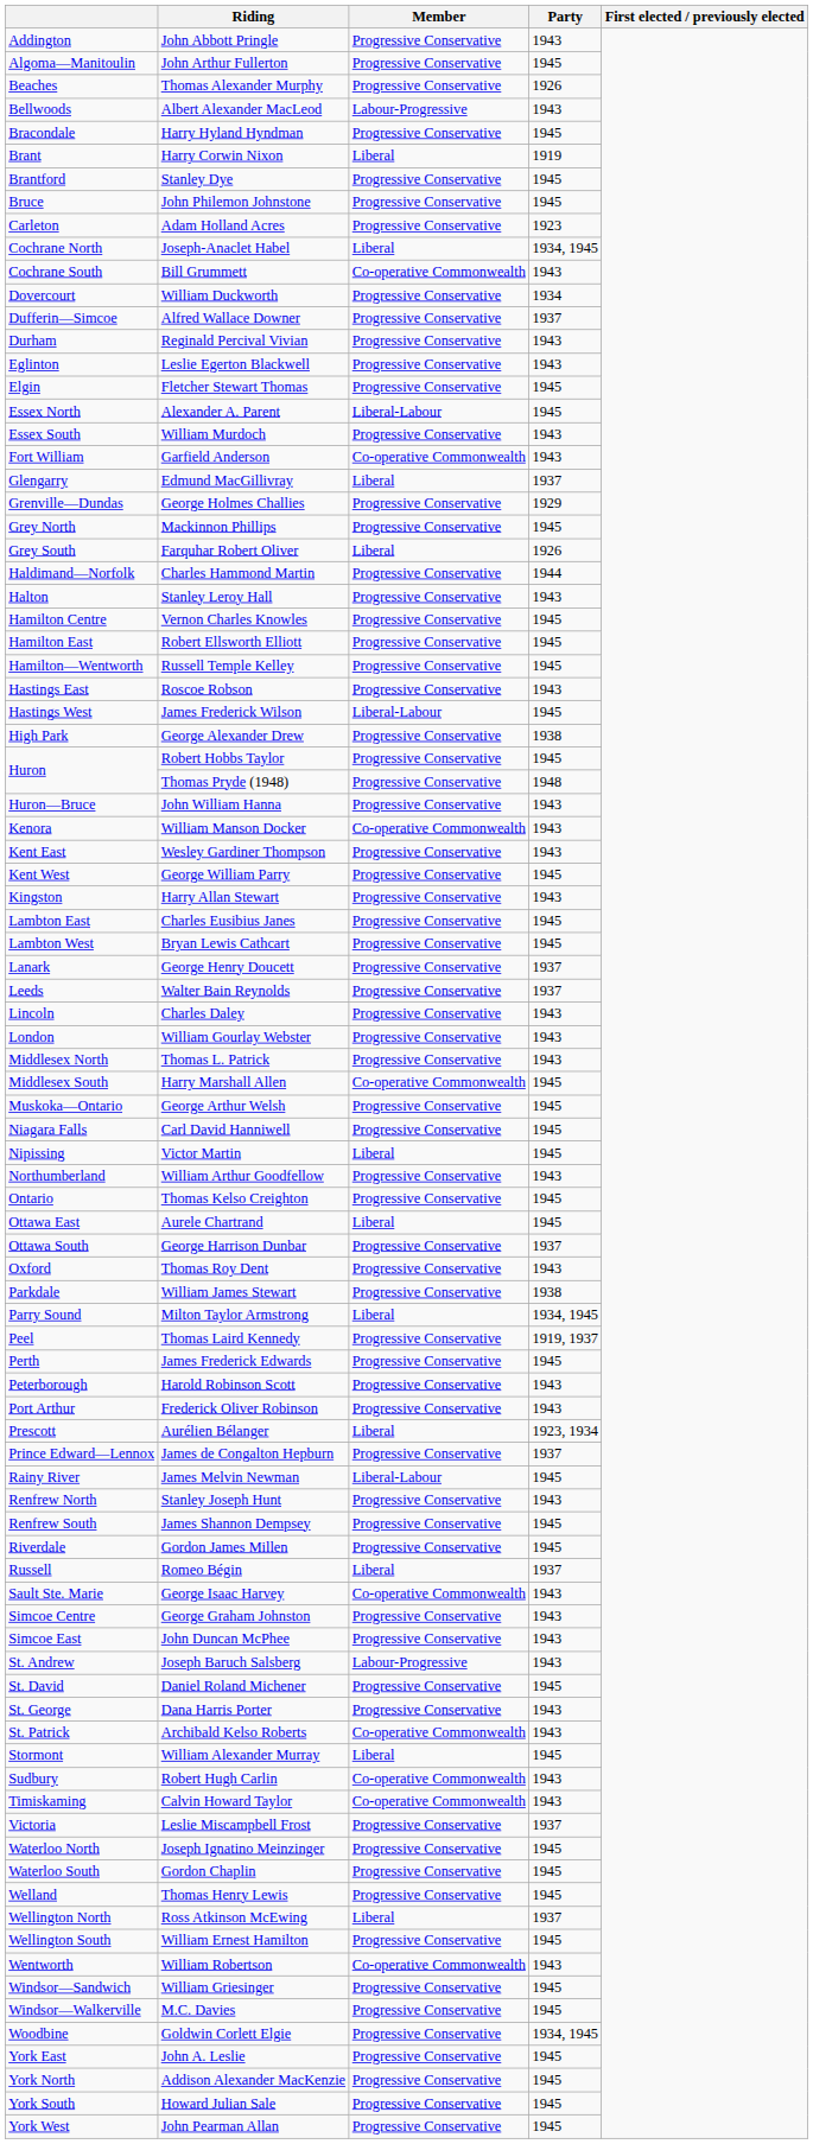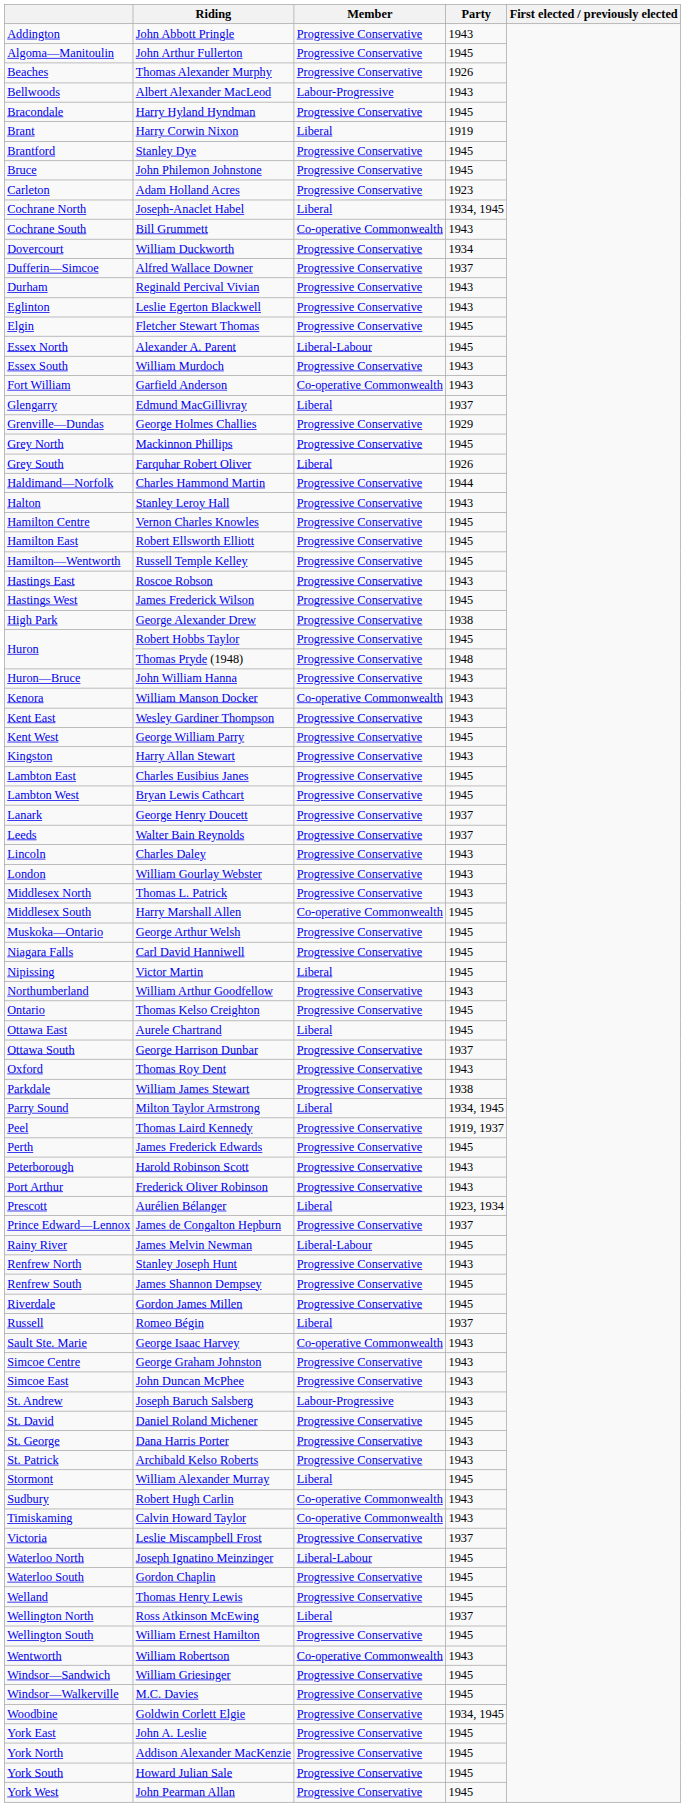 <table class="wikitable sortable">
 <tr>
 <th></th>
 <th>Riding</th>
 <th>Member</th>
 <th>Party</th>
 <th>First elected / previously elected</th>
 </tr>
 <tr>
 <td><a href='#'>Addington</a></td>
 <td><a href='#'>John Abbott Pringle</a></td>
 <td><a href='#'>Progressive Conservative</a></td>
 <td>1943</td>
 </tr>
 <tr>
 <td><a href='#'>Algoma—Manitoulin</a></td>
 <td><a href='#'>John Arthur Fullerton</a></td>
 <td><a href='#'>Progressive Conservative</a></td>
 <td>1945</td>
 </tr>
 <tr>
 <td><a href='#'>Beaches</a></td>
 <td><a href='#'>Thomas Alexander Murphy</a></td>
 <td><a href='#'>Progressive Conservative</a></td>
 <td>1926</td>
 </tr>
 <tr>
 <td><a href='#'>Bellwoods</a></td>
 <td><a href='#'>Albert Alexander MacLeod</a></td>
 <td><a href='#'>Labour-Progressive</a></td>
 <td>1943</td>
 </tr>
 <tr>
 <td><a href='#'>Bracondale</a></td>
 <td><a href='#'>Harry Hyland Hyndman</a></td>
 <td><a href='#'>Progressive Conservative</a></td>
 <td>1945</td>
 </tr>
 <tr>
 <td><a href='#'>Brant</a></td>
 <td><a href='#'>Harry Corwin Nixon</a></td>
 <td><a href='#'>Liberal</a></td>
 <td>1919</td>
 </tr>
 <tr>
 <td><a href='#'>Brantford</a></td>
 <td><a href='#'>Stanley Dye</a></td>
 <td><a href='#'>Progressive Conservative</a></td>
 <td>1945</td>
 </tr>
 <tr>
 <td><a href='#'>Bruce</a></td>
 <td><a href='#'>John Philemon Johnstone</a></td>
 <td><a href='#'>Progressive Conservative</a></td>
 <td>1945</td>
 </tr>
 <tr>
 <td><a href='#'>Carleton</a></td>
 <td><a href='#'>Adam Holland Acres</a></td>
 <td><a href='#'>Progressive Conservative</a></td>
 <td>1923</td>
 </tr>
 <tr>
 <td><a href='#'>Cochrane North</a></td>
 <td><a href='#'>Joseph-Anaclet Habel</a></td>
 <td><a href='#'>Liberal</a></td>
 <td>1934, 1945</td>
 </tr>
 <tr>
 <td><a href='#'>Cochrane South</a></td>
 <td><a href='#'>Bill Grummett</a></td>
 <td><a href='#'>Co-operative Commonwealth</a></td>
 <td>1943</td>
 </tr>
 <tr>
 <td><a href='#'>Dovercourt</a></td>
 <td><a href='#'>William Duckworth</a></td>
 <td><a href='#'>Progressive Conservative</a></td>
 <td>1934</td>
 </tr>
 <tr>
 <td><a href='#'>Dufferin—Simcoe</a></td>
 <td><a href='#'>Alfred Wallace Downer</a></td>
 <td><a href='#'>Progressive Conservative</a></td>
 <td>1937</td>
 </tr>
 <tr>
 <td><a href='#'>Durham</a></td>
 <td><a href='#'>Reginald Percival Vivian</a></td>
 <td><a href='#'>Progressive Conservative</a></td>
 <td>1943</td>
 </tr>
 <tr>
 <td><a href='#'>Eglinton</a></td>
 <td><a href='#'>Leslie Egerton Blackwell</a></td>
 <td><a href='#'>Progressive Conservative</a></td>
 <td>1943</td>
 </tr>
 <tr>
 <td><a href='#'>Elgin</a></td>
 <td><a href='#'>Fletcher Stewart Thomas</a></td>
 <td><a href='#'>Progressive Conservative</a></td>
 <td>1945</td>
 </tr>
 <tr>
 <td><a href='#'>Essex North</a></td>
 <td><a href='#'>Alexander A. Parent</a></td>
 <td><a href='#'>Liberal-Labour</a></td>
 <td>1945</td>
 </tr>
 <tr>
 <td><a href='#'>Essex South</a></td>
 <td><a href='#'>William Murdoch</a></td>
 <td><a href='#'>Progressive Conservative</a></td>
 <td>1943</td>
 </tr>
 <tr>
 <td><a href='#'>Fort William</a></td>
 <td><a href='#'>Garfield Anderson</a></td>
 <td><a href='#'>Co-operative Commonwealth</a></td>
 <td>1943</td>
 </tr>
 <tr>
 <td><a href='#'>Glengarry</a></td>
 <td><a href='#'>Edmund MacGillivray</a></td>
 <td><a href='#'>Liberal</a></td>
 <td>1937</td>
 </tr>
 <tr>
 <td><a href='#'>Grenville—Dundas</a></td>
 <td><a href='#'>George Holmes Challies</a></td>
 <td><a href='#'>Progressive Conservative</a></td>
 <td>1929</td>
 </tr>
 <tr>
 <td><a href='#'>Grey North</a></td>
 <td><a href='#'>Mackinnon Phillips</a></td>
 <td><a href='#'>Progressive Conservative</a></td>
 <td>1945</td>
 </tr>
 <tr>
 <td><a href='#'>Grey South</a></td>
 <td><a href='#'>Farquhar Robert Oliver</a></td>
 <td><a href='#'>Liberal</a></td>
 <td>1926</td>
 </tr>
 <tr>
 <td><a href='#'>Haldimand—Norfolk</a></td>
 <td><a href='#'>Charles Hammond Martin</a></td>
 <td><a href='#'>Progressive Conservative</a></td>
 <td>1944</td>
 </tr>
 <tr>
 <td><a href='#'>Halton</a></td>
 <td><a href='#'>Stanley Leroy Hall</a></td>
 <td><a href='#'>Progressive Conservative</a></td>
 <td>1943</td>
 </tr>
 <tr>
 <td><a href='#'>Hamilton Centre</a></td>
 <td><a href='#'>Vernon Charles Knowles</a></td>
 <td><a href='#'>Progressive Conservative</a></td>
 <td>1945</td>
 </tr>
 <tr>
 <td><a href='#'>Hamilton East</a></td>
 <td><a href='#'>Robert Ellsworth Elliott</a></td>
 <td><a href='#'>Progressive Conservative</a></td>
 <td>1945</td>
 </tr>
 <tr>
 <td><a href='#'>Hamilton—Wentworth</a></td>
 <td><a href='#'>Russell Temple Kelley</a></td>
 <td><a href='#'>Progressive Conservative</a></td>
 <td>1945</td>
 </tr>
 <tr>
 <td><a href='#'>Hastings East</a></td>
 <td><a href='#'>Roscoe Robson</a></td>
 <td><a href='#'>Progressive Conservative</a></td>
 <td>1943</td>
 </tr>
 <tr>
 <td><a href='#'>Hastings West</a></td>
 <td><a href='#'>James Frederick Wilson</a></td>
-<td><a href='#'>Liberal-Labour</a></td>
+<td><a href='#'>Progressive Conservative</a></td>
 <td>1945</td>
 </tr>
 <tr>
 <td><a href='#'>High Park</a></td>
 <td><a href='#'>George Alexander Drew</a></td>
 <td><a href='#'>Progressive Conservative</a></td>
 <td>1938</td>
 </tr>
 <tr>
 <td rowspan="2"><a href='#'>Huron</a></td>
 <td><a href='#'>Robert Hobbs Taylor</a></td>
 <td><a href='#'>Progressive Conservative</a></td>
 <td>1945</td>
 </tr>
 <tr>
 <td><a href='#'>Thomas Pryde</a> (1948)</td>
 <td><a href='#'>Progressive Conservative</a></td>
 <td>1948</td>
 </tr>
 <tr>
 <td><a href='#'>Huron—Bruce</a></td>
 <td><a href='#'>John William Hanna</a></td>
 <td><a href='#'>Progressive Conservative</a></td>
 <td>1943</td>
 </tr>
 <tr>
 <td><a href='#'>Kenora</a></td>
 <td><a href='#'>William Manson Docker</a></td>
 <td><a href='#'>Co-operative Commonwealth</a></td>
 <td>1943</td>
 </tr>
 <tr>
 <td><a href='#'>Kent East</a></td>
 <td><a href='#'>Wesley Gardiner Thompson</a></td>
 <td><a href='#'>Progressive Conservative</a></td>
 <td>1943</td>
 </tr>
 <tr>
 <td><a href='#'>Kent West</a></td>
 <td><a href='#'>George William Parry</a></td>
 <td><a href='#'>Progressive Conservative</a></td>
 <td>1945</td>
 </tr>
 <tr>
 <td><a href='#'>Kingston</a></td>
 <td><a href='#'>Harry Allan Stewart</a></td>
 <td><a href='#'>Progressive Conservative</a></td>
 <td>1943</td>
 </tr>
 <tr>
 <td><a href='#'>Lambton East</a></td>
 <td><a href='#'>Charles Eusibius Janes</a></td>
 <td><a href='#'>Progressive Conservative</a></td>
 <td>1945</td>
 </tr>
 <tr>
 <td><a href='#'>Lambton West</a></td>
 <td><a href='#'>Bryan Lewis Cathcart</a></td>
 <td><a href='#'>Progressive Conservative</a></td>
 <td>1945</td>
 </tr>
 <tr>
 <td><a href='#'>Lanark</a></td>
 <td><a href='#'>George Henry Doucett</a></td>
 <td><a href='#'>Progressive Conservative</a></td>
 <td>1937</td>
 </tr>
 <tr>
 <td><a href='#'>Leeds</a></td>
 <td><a href='#'>Walter Bain Reynolds</a></td>
 <td><a href='#'>Progressive Conservative</a></td>
 <td>1937</td>
 </tr>
 <tr>
 <td><a href='#'>Lincoln</a></td>
 <td><a href='#'>Charles Daley</a></td>
 <td><a href='#'>Progressive Conservative</a></td>
 <td>1943</td>
 </tr>
 <tr>
 <td><a href='#'>London</a></td>
 <td><a href='#'>William Gourlay Webster</a></td>
 <td><a href='#'>Progressive Conservative</a></td>
 <td>1943</td>
 </tr>
 <tr>
 <td><a href='#'>Middlesex North</a></td>
 <td><a href='#'>Thomas L. Patrick</a></td>
 <td><a href='#'>Progressive Conservative</a></td>
 <td>1943</td>
 </tr>
 <tr>
 <td><a href='#'>Middlesex South</a></td>
 <td><a href='#'>Harry Marshall Allen</a></td>
 <td><a href='#'>Co-operative Commonwealth</a></td>
 <td>1945</td>
 </tr>
 <tr>
 <td><a href='#'>Muskoka—Ontario</a></td>
 <td><a href='#'>George Arthur Welsh</a></td>
 <td><a href='#'>Progressive Conservative</a></td>
 <td>1945</td>
 </tr>
 <tr>
 <td><a href='#'>Niagara Falls</a></td>
 <td><a href='#'>Carl David Hanniwell</a></td>
 <td><a href='#'>Progressive Conservative</a></td>
 <td>1945</td>
 </tr>
 <tr>
 <td><a href='#'>Nipissing</a></td>
 <td><a href='#'>Victor Martin</a></td>
 <td><a href='#'>Liberal</a></td>
 <td>1945</td>
 </tr>
 <tr>
 <td><a href='#'>Northumberland</a></td>
 <td><a href='#'>William Arthur Goodfellow</a></td>
 <td><a href='#'>Progressive Conservative</a></td>
 <td>1943</td>
 </tr>
 <tr>
 <td><a href='#'>Ontario</a></td>
 <td><a href='#'>Thomas Kelso Creighton</a></td>
 <td><a href='#'>Progressive Conservative</a></td>
 <td>1945</td>
 </tr>
 <tr>
 <td><a href='#'>Ottawa East</a></td>
 <td><a href='#'>Aurele Chartrand</a></td>
 <td><a href='#'>Liberal</a></td>
 <td>1945</td>
 </tr>
 <tr>
 <td><a href='#'>Ottawa South</a></td>
 <td><a href='#'>George Harrison Dunbar</a></td>
 <td><a href='#'>Progressive Conservative</a></td>
 <td>1937</td>
 </tr>
 <tr>
 <td><a href='#'>Oxford</a></td>
 <td><a href='#'>Thomas Roy Dent</a></td>
 <td><a href='#'>Progressive Conservative</a></td>
 <td>1943</td>
 </tr>
 <tr>
 <td><a href='#'>Parkdale</a></td>
 <td><a href='#'>William James Stewart</a></td>
 <td><a href='#'>Progressive Conservative</a></td>
 <td>1938</td>
 </tr>
 <tr>
 <td><a href='#'>Parry Sound</a></td>
 <td><a href='#'>Milton Taylor Armstrong</a></td>
 <td><a href='#'>Liberal</a></td>
 <td>1934, 1945</td>
 </tr>
 <tr>
 <td><a href='#'>Peel</a></td>
 <td><a href='#'>Thomas Laird Kennedy</a></td>
 <td><a href='#'>Progressive Conservative</a></td>
 <td>1919, 1937</td>
 </tr>
 <tr>
 <td><a href='#'>Perth</a></td>
 <td><a href='#'>James Frederick Edwards</a></td>
 <td><a href='#'>Progressive Conservative</a></td>
 <td>1945</td>
 </tr>
 <tr>
 <td><a href='#'>Peterborough</a></td>
 <td><a href='#'>Harold Robinson Scott</a></td>
 <td><a href='#'>Progressive Conservative</a></td>
 <td>1943</td>
 </tr>
 <tr>
 <td><a href='#'>Port Arthur</a></td>
 <td><a href='#'>Frederick Oliver Robinson</a></td>
 <td><a href='#'>Progressive Conservative</a></td>
 <td>1943</td>
 </tr>
 <tr>
 <td><a href='#'>Prescott</a></td>
 <td><a href='#'>Aurélien Bélanger</a></td>
 <td><a href='#'>Liberal</a></td>
 <td>1923, 1934</td>
 </tr>
 <tr>
 <td><a href='#'>Prince Edward—Lennox</a></td>
 <td><a href='#'>James de Congalton Hepburn</a></td>
 <td><a href='#'>Progressive Conservative</a></td>
 <td>1937</td>
 </tr>
 <tr>
 <td><a href='#'>Rainy River</a></td>
 <td><a href='#'>James Melvin Newman</a></td>
 <td><a href='#'>Liberal-Labour</a></td>
 <td>1945</td>
 </tr>
 <tr>
 <td><a href='#'>Renfrew North</a></td>
 <td><a href='#'>Stanley Joseph Hunt</a></td>
 <td><a href='#'>Progressive Conservative</a></td>
 <td>1943</td>
 </tr>
 <tr>
 <td><a href='#'>Renfrew South</a></td>
 <td><a href='#'>James Shannon Dempsey</a></td>
 <td><a href='#'>Progressive Conservative</a></td>
 <td>1945</td>
 </tr>
 <tr>
 <td><a href='#'>Riverdale</a></td>
 <td><a href='#'>Gordon James Millen</a></td>
 <td><a href='#'>Progressive Conservative</a></td>
 <td>1945</td>
 </tr>
 <tr>
 <td><a href='#'>Russell</a></td>
 <td><a href='#'>Romeo Bégin</a></td>
 <td><a href='#'>Liberal</a></td>
 <td>1937</td>
 </tr>
 <tr>
 <td><a href='#'>Sault Ste. Marie</a></td>
 <td><a href='#'>George Isaac Harvey</a></td>
 <td><a href='#'>Co-operative Commonwealth</a></td>
 <td>1943</td>
 </tr>
 <tr>
 <td><a href='#'>Simcoe Centre</a></td>
 <td><a href='#'>George Graham Johnston</a></td>
 <td><a href='#'>Progressive Conservative</a></td>
 <td>1943</td>
 </tr>
 <tr>
 <td><a href='#'>Simcoe East</a></td>
 <td><a href='#'>John Duncan McPhee</a></td>
 <td><a href='#'>Progressive Conservative</a></td>
 <td>1943</td>
 </tr>
 <tr>
 <td><a href='#'>St. Andrew</a></td>
 <td><a href='#'>Joseph Baruch Salsberg</a></td>
 <td><a href='#'>Labour-Progressive</a></td>
 <td>1943</td>
 </tr>
 <tr>
 <td><a href='#'>St. David</a></td>
 <td><a href='#'>Daniel Roland Michener</a></td>
 <td><a href='#'>Progressive Conservative</a></td>
 <td>1945</td>
 </tr>
 <tr>
 <td><a href='#'>St. George</a></td>
 <td><a href='#'>Dana Harris Porter</a></td>
 <td><a href='#'>Progressive Conservative</a></td>
 <td>1943</td>
 </tr>
 <tr>
 <td><a href='#'>St. Patrick</a></td>
 <td><a href='#'>Archibald Kelso Roberts</a></td>
-<td><a href='#'>Co-operative Commonwealth</a></td>
+<td><a href='#'>Progressive Conservative</a></td>
 <td>1943</td>
 </tr>
 <tr>
 <td><a href='#'>Stormont</a></td>
 <td><a href='#'>William Alexander Murray</a></td>
 <td><a href='#'>Liberal</a></td>
 <td>1945</td>
 </tr>
 <tr>
 <td><a href='#'>Sudbury</a></td>
 <td><a href='#'>Robert Hugh Carlin</a></td>
 <td><a href='#'>Co-operative Commonwealth</a></td>
 <td>1943</td>
 </tr>
 <tr>
 <td><a href='#'>Timiskaming</a></td>
 <td><a href='#'>Calvin Howard Taylor</a></td>
 <td><a href='#'>Co-operative Commonwealth</a></td>
 <td>1943</td>
 </tr>
 <tr>
 <td><a href='#'>Victoria</a></td>
 <td><a href='#'>Leslie Miscampbell Frost</a></td>
 <td><a href='#'>Progressive Conservative</a></td>
 <td>1937</td>
 </tr>
 <tr>
 <td><a href='#'>Waterloo North</a></td>
 <td><a href='#'>Joseph Ignatino Meinzinger</a></td>
-<td><a href='#'>Progressive Conservative</a></td>
+<td><a href='#'>Liberal-Labour</a></td>
 <td>1945</td>
 </tr>
 <tr>
 <td><a href='#'>Waterloo South</a></td>
 <td><a href='#'>Gordon Chaplin</a></td>
 <td><a href='#'>Progressive Conservative</a></td>
 <td>1945</td>
 </tr>
 <tr>
 <td><a href='#'>Welland</a></td>
 <td><a href='#'>Thomas Henry Lewis</a></td>
 <td><a href='#'>Progressive Conservative</a></td>
 <td>1945</td>
 </tr>
 <tr>
 <td><a href='#'>Wellington North</a></td>
 <td><a href='#'>Ross Atkinson McEwing</a></td>
 <td><a href='#'>Liberal</a></td>
 <td>1937</td>
 </tr>
 <tr>
 <td><a href='#'>Wellington South</a></td>
 <td><a href='#'>William Ernest Hamilton</a></td>
 <td><a href='#'>Progressive Conservative</a></td>
 <td>1945</td>
 </tr>
 <tr>
 <td><a href='#'>Wentworth</a></td>
 <td><a href='#'>William Robertson</a></td>
 <td><a href='#'>Co-operative Commonwealth</a></td>
 <td>1943</td>
 </tr>
 <tr>
 <td><a href='#'>Windsor—Sandwich</a></td>
 <td><a href='#'>William Griesinger</a></td>
 <td><a href='#'>Progressive Conservative</a></td>
 <td>1945</td>
 </tr>
 <tr>
 <td><a href='#'>Windsor—Walkerville</a></td>
 <td><a href='#'>M.C. Davies</a></td>
 <td><a href='#'>Progressive Conservative</a></td>
 <td>1945</td>
 </tr>
 <tr>
 <td><a href='#'>Woodbine</a></td>
 <td><a href='#'>Goldwin Corlett Elgie</a></td>
 <td><a href='#'>Progressive Conservative</a></td>
 <td>1934, 1945</td>
 </tr>
 <tr>
 <td><a href='#'>York East</a></td>
 <td><a href='#'>John A. Leslie</a></td>
 <td><a href='#'>Progressive Conservative</a></td>
 <td>1945</td>
 </tr>
 <tr>
 <td><a href='#'>York North</a></td>
 <td><a href='#'>Addison Alexander MacKenzie</a></td>
 <td><a href='#'>Progressive Conservative</a></td>
 <td>1945</td>
 </tr>
 <tr>
 <td><a href='#'>York South</a></td>
 <td><a href='#'>Howard Julian Sale</a></td>
 <td><a href='#'>Progressive Conservative</a></td>
 <td>1945</td>
 </tr>
 <tr>
 <td><a href='#'>York West</a></td>
 <td><a href='#'>John Pearman Allan</a></td>
 <td><a href='#'>Progressive Conservative</a></td>
 <td>1945</td>
 </tr>
 </table>
